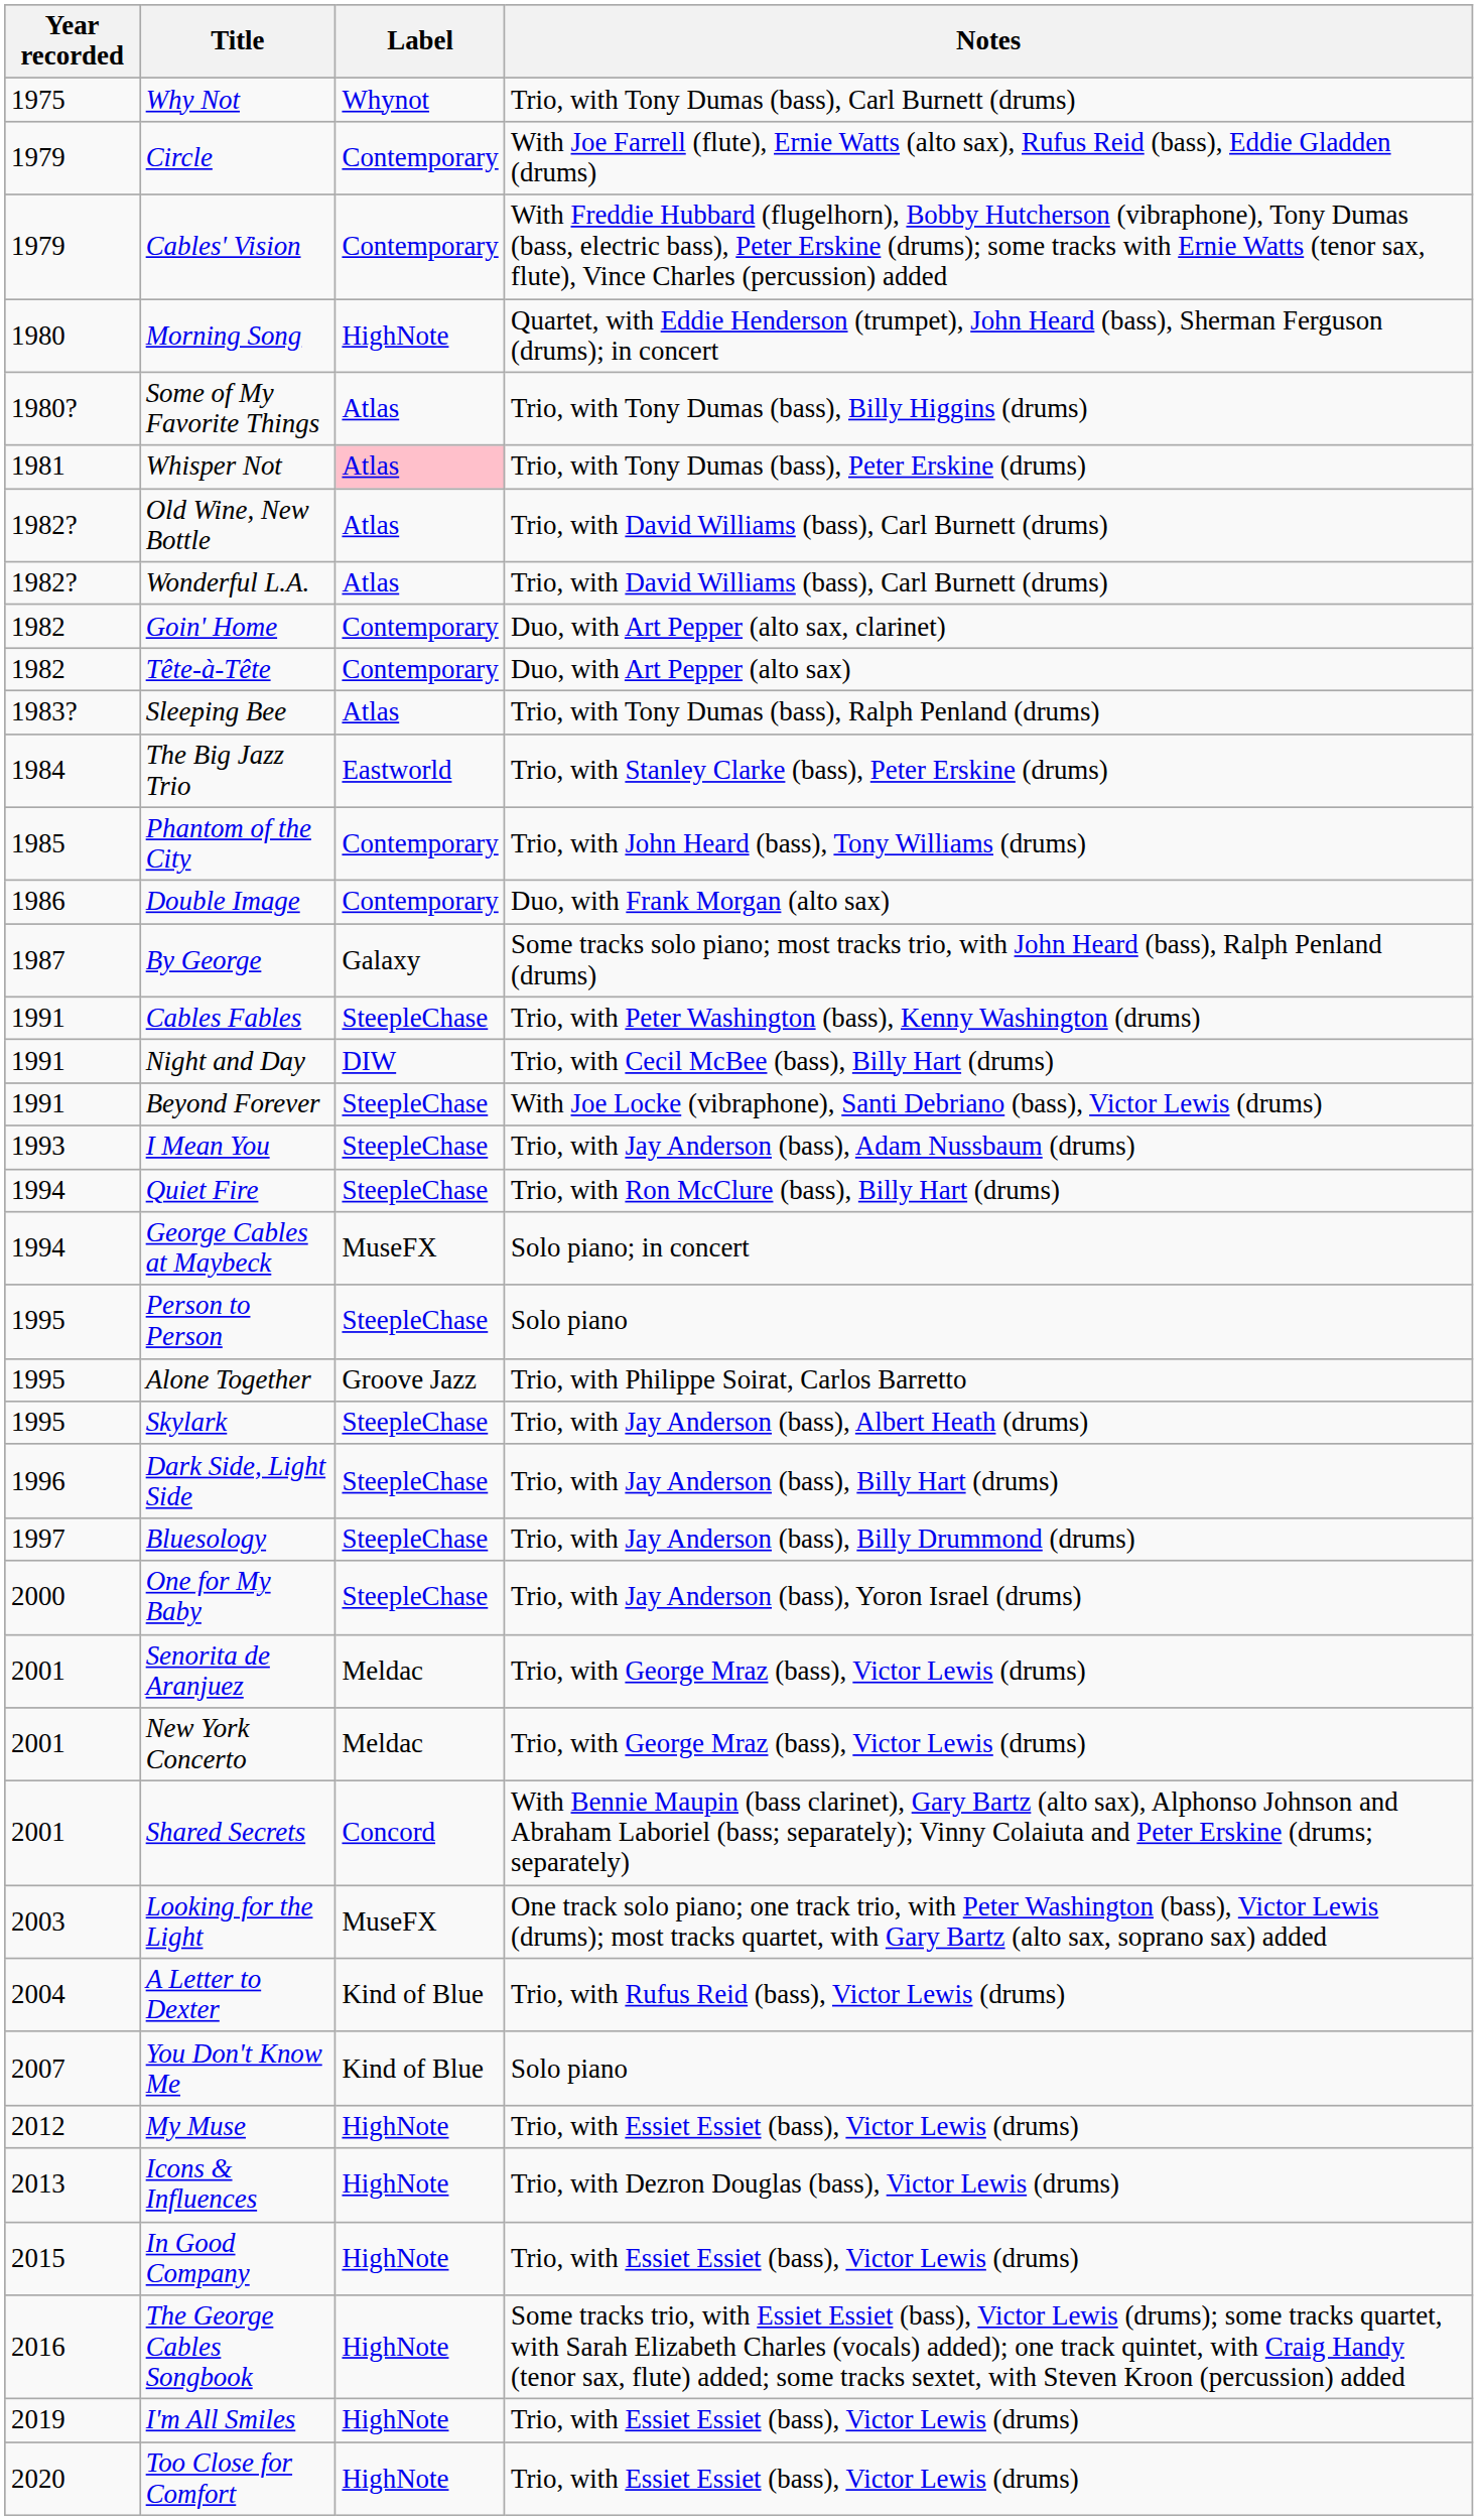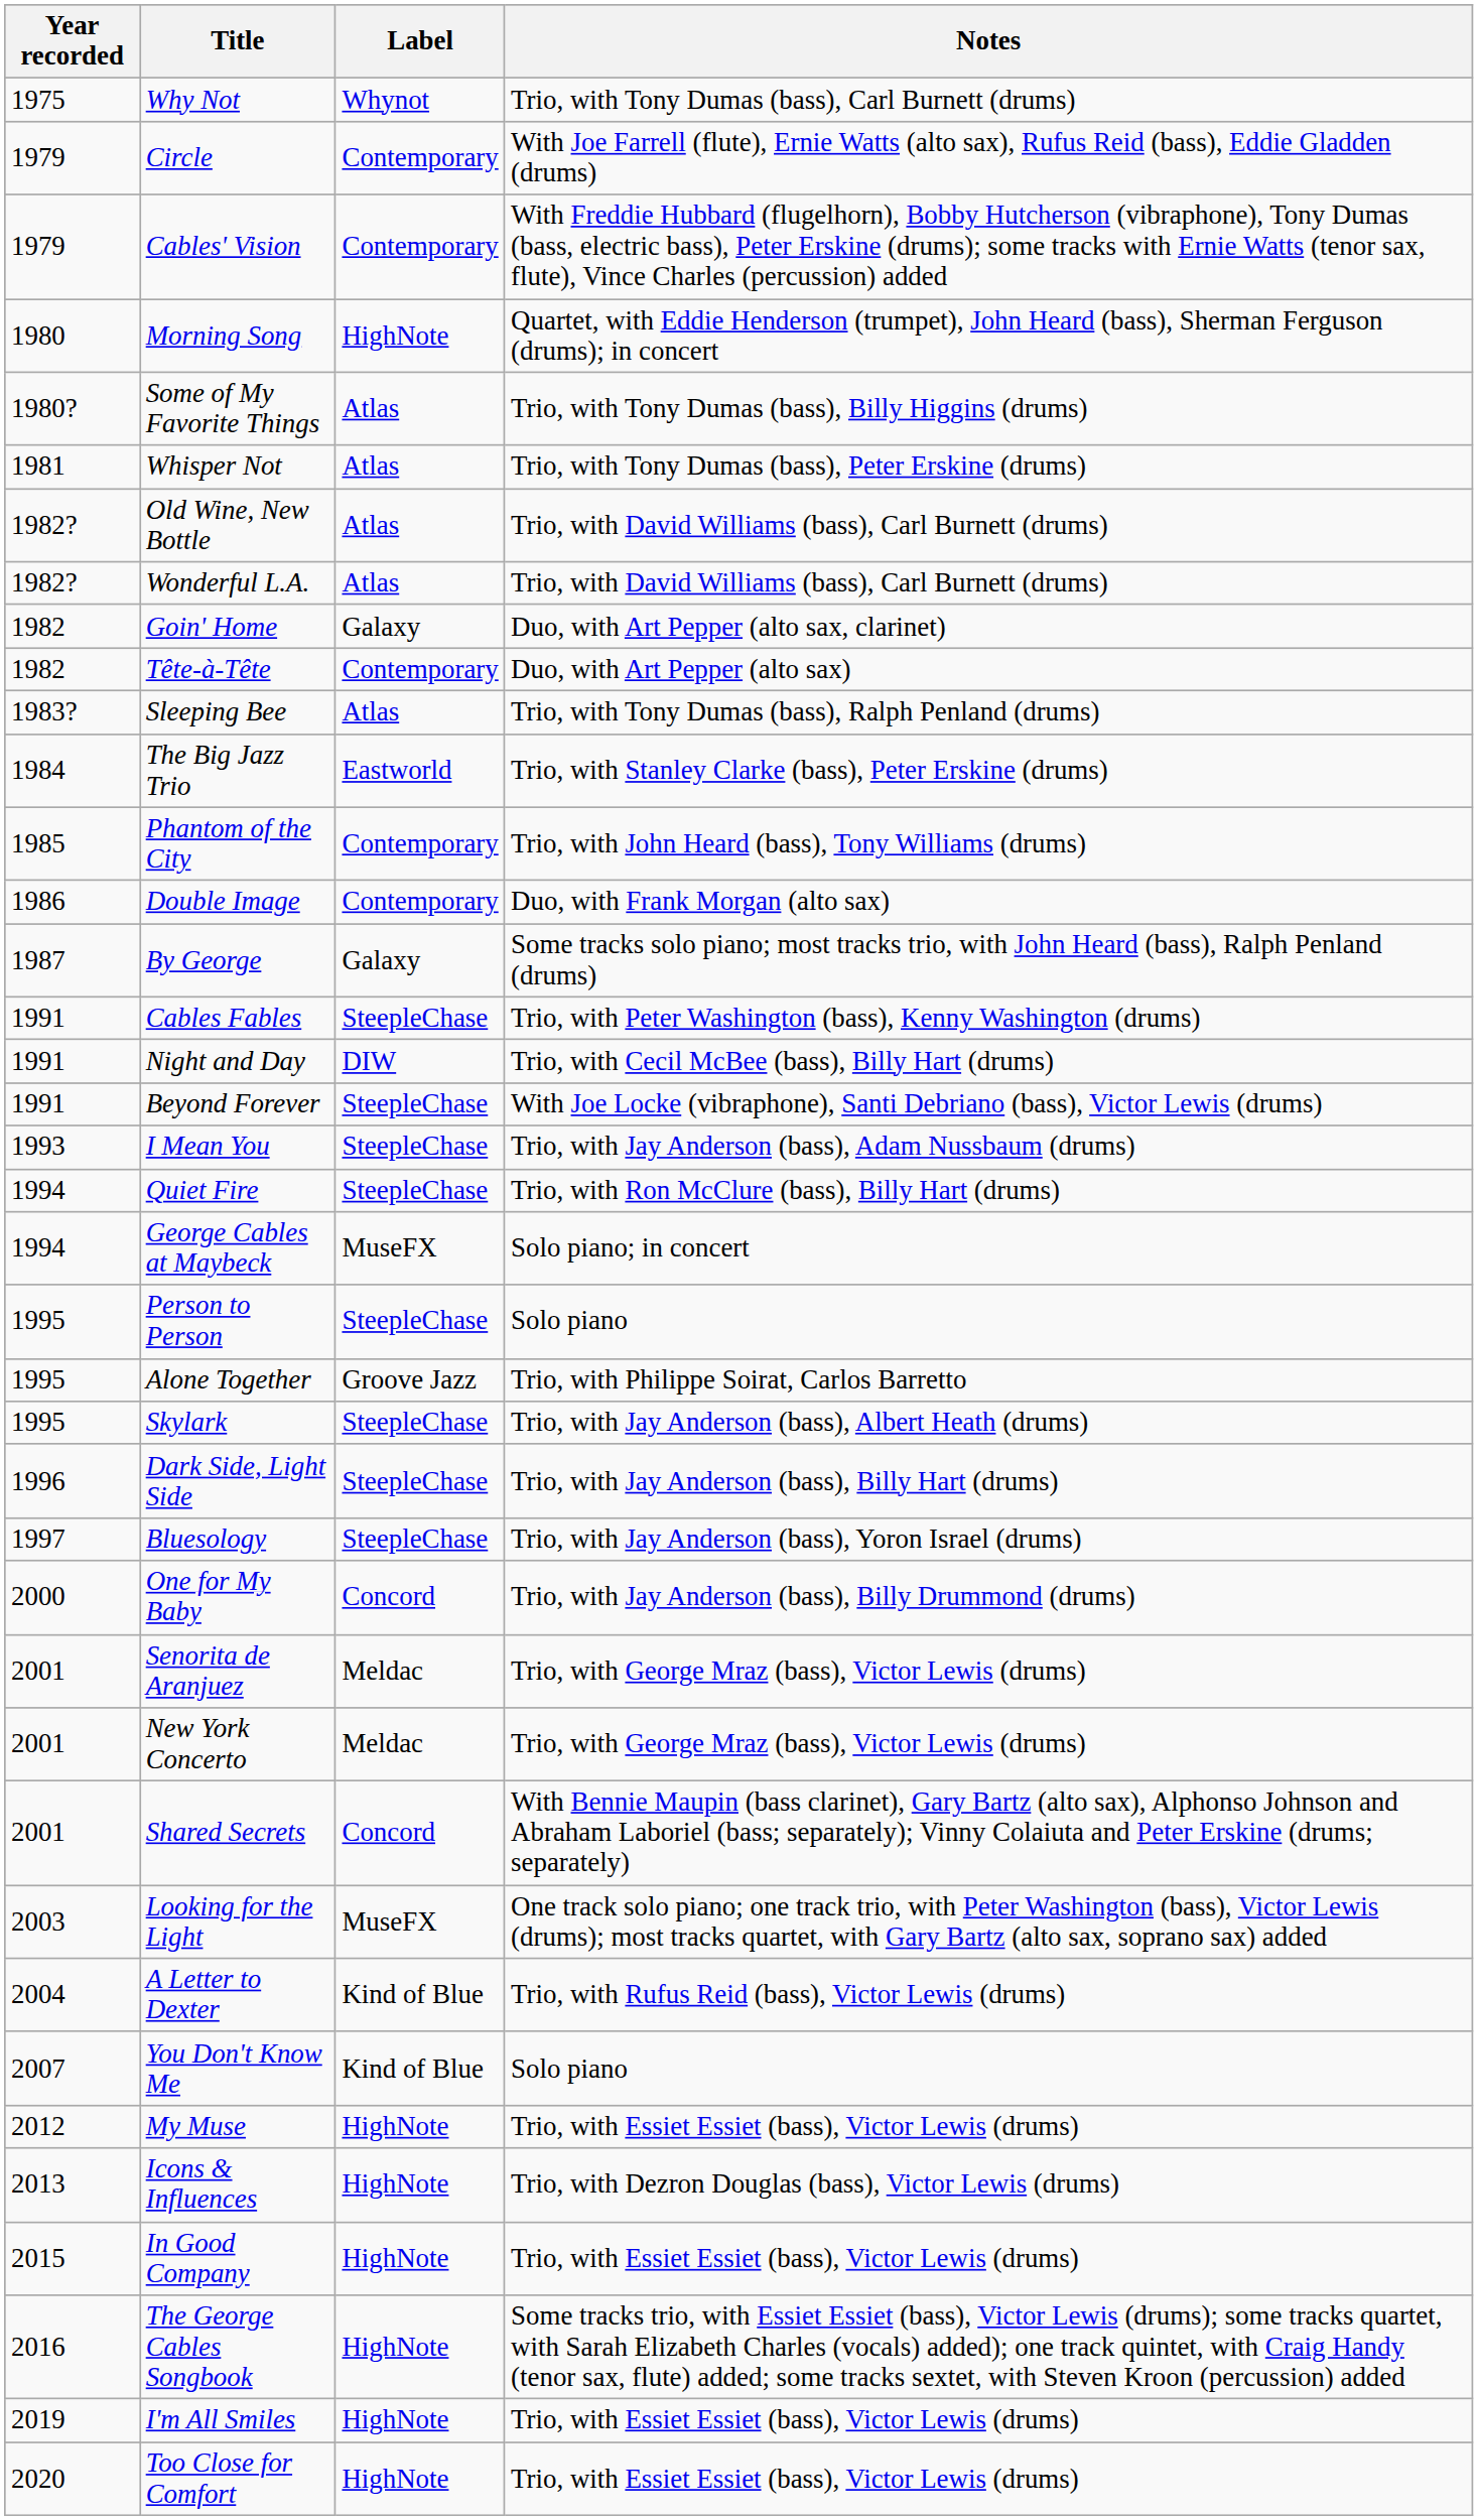 <table class="wikitable sortable">
 <tr>
 <th>Year recorded</th>
 <th>Title</th>
 <th>Label</th>
 <th>Notes</th>
 </tr>
 <tr>
 <td>1975</td>
 <td><em><a href='#'>Why Not</a></em></td>
 <td><a href='#'>Whynot</a></td>
 <td>Trio, with Tony Dumas (bass), Carl Burnett (drums)</td>
 </tr>
 <tr>
 <td>1979</td>
 <td><em><a href='#'>Circle</a></em></td>
 <td><a href='#'>Contemporary</a></td>
 <td>With <a href='#'>Joe Farrell</a> (flute), <a href='#'>Ernie Watts</a> (alto sax), <a href='#'>Rufus Reid</a> (bass), <a href='#'>Eddie Gladden</a> (drums)</td>
 </tr>
 <tr>
 <td>1979</td>
 <td><em><a href='#'>Cables' Vision</a></em></td>
 <td><a href='#'>Contemporary</a></td>
 <td>With <a href='#'>Freddie Hubbard</a> (flugelhorn), <a href='#'>Bobby Hutcherson</a> (vibraphone), Tony Dumas (bass, electric bass), <a href='#'>Peter Erskine</a> (drums); some tracks with <a href='#'>Ernie Watts</a> (tenor sax, flute), Vince Charles (percussion) added</td>
 </tr>
 <tr>
 <td>1980</td>
 <td><em><a href='#'>Morning Song</a></em></td>
 <td><a href='#'>HighNote</a></td>
 <td>Quartet, with <a href='#'>Eddie Henderson</a> (trumpet), <a href='#'>John Heard</a> (bass), Sherman Ferguson (drums); in concert</td>
 </tr>
 <tr>
 <td>1980?</td>
 <td><em>Some of My Favorite Things</em></td>
 <td><a href='#'>Atlas</a></td>
 <td>Trio, with Tony Dumas (bass), <a href='#'>Billy Higgins</a> (drums)</td>
 </tr>
 <tr>
 <td>1981</td>
 <td><em>Whisper Not</em></td>
-<td style="background: pink;"><a href='#'>Atlas</a></td>
+<td><a href='#'>Atlas</a></td>
 <td>Trio, with Tony Dumas (bass), <a href='#'>Peter Erskine</a> (drums)</td>
 </tr>
 <tr>
 <td>1982?</td>
 <td><em>Old Wine, New Bottle</em></td>
 <td><a href='#'>Atlas</a></td>
 <td>Trio, with <a href='#'>David Williams</a> (bass), Carl Burnett (drums)</td>
 </tr>
 <tr>
 <td>1982?</td>
 <td><em>Wonderful L.A.</em></td>
 <td><a href='#'>Atlas</a></td>
 <td>Trio, with <a href='#'>David Williams</a> (bass), Carl Burnett (drums)</td>
 </tr>
 <tr>
 <td>1982</td>
 <td><em><a href='#'>Goin' Home</a></em></td>
-<td><a href='#'>Contemporary</a></td>
+<td>Galaxy</td>
 <td>Duo, with <a href='#'>Art Pepper</a> (alto sax, clarinet)</td>
 </tr>
 <tr>
 <td>1982</td>
 <td><em><a href='#'>Tête-à-Tête</a></em></td>
 <td><a href='#'>Contemporary</a></td>
 <td>Duo, with <a href='#'>Art Pepper</a> (alto sax)</td>
 </tr>
 <tr>
 <td>1983?</td>
 <td><em>Sleeping Bee</em></td>
 <td><a href='#'>Atlas</a></td>
 <td>Trio, with Tony Dumas (bass), Ralph Penland (drums)</td>
 </tr>
 <tr>
 <td>1984</td>
 <td><em>The Big Jazz Trio</em></td>
 <td><a href='#'>Eastworld</a></td>
 <td>Trio, with <a href='#'>Stanley Clarke</a> (bass), <a href='#'>Peter Erskine</a> (drums)</td>
 </tr>
 <tr>
 <td>1985</td>
 <td><em><a href='#'>Phantom of the City</a></em></td>
 <td><a href='#'>Contemporary</a></td>
 <td>Trio, with <a href='#'>John Heard</a> (bass), <a href='#'>Tony Williams</a> (drums)</td>
 </tr>
 <tr>
 <td>1986</td>
 <td><em><a href='#'>Double Image</a></em></td>
 <td><a href='#'>Contemporary</a></td>
 <td>Duo, with <a href='#'>Frank Morgan</a> (alto sax)</td>
 </tr>
 <tr>
 <td>1987</td>
 <td><em><a href='#'>By George</a></em></td>
 <td>Galaxy</td>
 <td>Some tracks solo piano; most tracks trio, with <a href='#'>John Heard</a> (bass), Ralph Penland (drums)</td>
 </tr>
 <tr>
 <td>1991</td>
 <td><em><a href='#'>Cables Fables</a></em></td>
 <td><a href='#'>SteepleChase</a></td>
 <td>Trio, with <a href='#'>Peter Washington</a> (bass), <a href='#'>Kenny Washington</a> (drums)</td>
 </tr>
 <tr>
 <td>1991</td>
 <td><em>Night and Day</em></td>
 <td><a href='#'>DIW</a></td>
 <td>Trio, with <a href='#'>Cecil McBee</a> (bass), <a href='#'>Billy Hart</a> (drums)</td>
 </tr>
 <tr>
 <td>1991</td>
 <td><em>Beyond Forever</em></td>
 <td><a href='#'>SteepleChase</a></td>
 <td>With <a href='#'>Joe Locke</a> (vibraphone), <a href='#'>Santi Debriano</a> (bass), <a href='#'>Victor Lewis</a> (drums)</td>
 </tr>
 <tr>
 <td>1993</td>
 <td><em><a href='#'>I Mean You</a></em></td>
 <td><a href='#'>SteepleChase</a></td>
 <td>Trio, with <a href='#'>Jay Anderson</a> (bass), <a href='#'>Adam Nussbaum</a> (drums)</td>
 </tr>
 <tr>
 <td>1994</td>
 <td><em><a href='#'>Quiet Fire</a></em></td>
 <td><a href='#'>SteepleChase</a></td>
 <td>Trio, with <a href='#'>Ron McClure</a> (bass), <a href='#'>Billy Hart</a> (drums)</td>
 </tr>
 <tr>
 <td>1994</td>
 <td><em><a href='#'>George Cables at Maybeck</a></em></td>
 <td>MuseFX</td>
 <td>Solo piano; in concert</td>
 </tr>
 <tr>
 <td>1995</td>
 <td><em><a href='#'>Person to Person</a></em></td>
 <td><a href='#'>SteepleChase</a></td>
 <td>Solo piano</td>
 </tr>
 <tr>
 <td>1995</td>
 <td><em>Alone Together</em></td>
 <td>Groove Jazz</td>
 <td>Trio, with Philippe Soirat, Carlos Barretto</td>
 </tr>
 <tr>
 <td>1995</td>
 <td><em><a href='#'>Skylark</a></em></td>
 <td><a href='#'>SteepleChase</a></td>
 <td>Trio, with <a href='#'>Jay Anderson</a> (bass), <a href='#'>Albert Heath</a> (drums)</td>
 </tr>
 <tr>
 <td>1996</td>
 <td><em><a href='#'>Dark Side, Light Side</a></em></td>
 <td><a href='#'>SteepleChase</a></td>
 <td>Trio, with <a href='#'>Jay Anderson</a> (bass), <a href='#'>Billy Hart</a> (drums)</td>
 </tr>
 <tr>
 <td>1997</td>
 <td><em><a href='#'>Bluesology</a></em></td>
 <td><a href='#'>SteepleChase</a></td>
-<td>Trio, with <a href='#'>Jay Anderson</a> (bass), <a href='#'>Billy Drummond</a> (drums)</td>
+<td>Trio, with <a href='#'>Jay Anderson</a> (bass), Yoron Israel (drums)</td>
 </tr>
 <tr>
 <td>2000</td>
 <td><em><a href='#'>One for My Baby</a></em></td>
-<td><a href='#'>SteepleChase</a></td>
-<td>Trio, with <a href='#'>Jay Anderson</a> (bass), Yoron Israel (drums)</td>
+<td><a href='#'>Concord</a></td>
+<td>Trio, with <a href='#'>Jay Anderson</a> (bass), <a href='#'>Billy Drummond</a> (drums)</td>
 </tr>
 <tr>
 <td>2001</td>
 <td><em><a href='#'>Senorita de Aranjuez</a></em></td>
 <td>Meldac</td>
 <td>Trio, with <a href='#'>George Mraz</a> (bass), <a href='#'>Victor Lewis</a> (drums)</td>
 </tr>
 <tr>
 <td>2001</td>
 <td><em>New York Concerto</em></td>
 <td>Meldac</td>
 <td>Trio, with <a href='#'>George Mraz</a> (bass), <a href='#'>Victor Lewis</a> (drums)</td>
 </tr>
 <tr>
 <td>2001</td>
 <td><em><a href='#'>Shared Secrets</a></em></td>
 <td><a href='#'>Concord</a></td>
 <td>With <a href='#'>Bennie Maupin</a> (bass clarinet), <a href='#'>Gary Bartz</a> (alto sax), Alphonso Johnson and Abraham Laboriel (bass; separately); Vinny Colaiuta and <a href='#'>Peter Erskine</a> (drums; separately)</td>
 </tr>
 <tr>
 <td>2003</td>
 <td><em><a href='#'>Looking for the Light</a></em></td>
 <td>MuseFX</td>
 <td>One track solo piano; one track trio, with <a href='#'>Peter Washington</a> (bass), <a href='#'>Victor Lewis</a> (drums); most tracks quartet, with <a href='#'>Gary Bartz</a> (alto sax, soprano sax) added</td>
 </tr>
 <tr>
 <td>2004</td>
 <td><em><a href='#'>A Letter to Dexter</a></em></td>
 <td>Kind of Blue</td>
 <td>Trio, with <a href='#'>Rufus Reid</a> (bass), <a href='#'>Victor Lewis</a> (drums)</td>
 </tr>
 <tr>
 <td>2007</td>
 <td><em><a href='#'>You Don't Know Me</a></em></td>
 <td>Kind of Blue</td>
 <td>Solo piano</td>
 </tr>
 <tr>
 <td>2012</td>
 <td><em><a href='#'>My Muse</a></em></td>
 <td><a href='#'>HighNote</a></td>
 <td>Trio, with <a href='#'>Essiet Essiet</a> (bass), <a href='#'>Victor Lewis</a> (drums)</td>
 </tr>
 <tr>
 <td>2013</td>
 <td><em><a href='#'>Icons & Influences</a></em></td>
 <td><a href='#'>HighNote</a></td>
 <td>Trio, with Dezron Douglas (bass), <a href='#'>Victor Lewis</a> (drums)</td>
 </tr>
 <tr>
 <td>2015</td>
 <td><em><a href='#'>In Good Company</a></em></td>
 <td><a href='#'>HighNote</a></td>
 <td>Trio, with <a href='#'>Essiet Essiet</a> (bass), <a href='#'>Victor Lewis</a> (drums)</td>
 </tr>
 <tr>
 <td>2016</td>
 <td><em><a href='#'>The George Cables Songbook</a></em></td>
 <td><a href='#'>HighNote</a></td>
 <td>Some tracks trio, with <a href='#'>Essiet Essiet</a> (bass), <a href='#'>Victor Lewis</a> (drums); some tracks quartet, with Sarah Elizabeth Charles (vocals) added); one track quintet, with <a href='#'>Craig Handy</a> (tenor sax, flute) added; some tracks sextet, with Steven Kroon (percussion) added</td>
 </tr>
 <tr>
 <td>2019</td>
 <td><em><a href='#'>I'm All Smiles</a></em></td>
 <td><a href='#'>HighNote</a></td>
 <td>Trio, with <a href='#'>Essiet Essiet</a> (bass), <a href='#'>Victor Lewis</a> (drums)</td>
 </tr>
 <tr>
 <td>2020</td>
 <td><em><a href='#'>Too Close for Comfort</a></em></td>
 <td><a href='#'>HighNote</a></td>
 <td>Trio, with <a href='#'>Essiet Essiet</a> (bass), <a href='#'>Victor Lewis</a> (drums)</td>
 </tr>
 </table>
